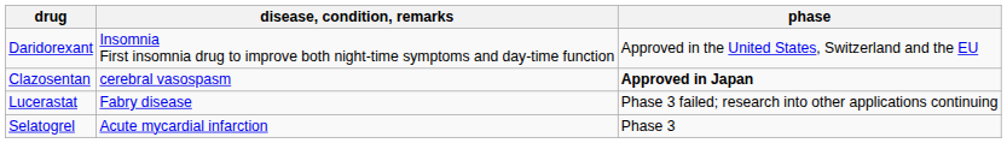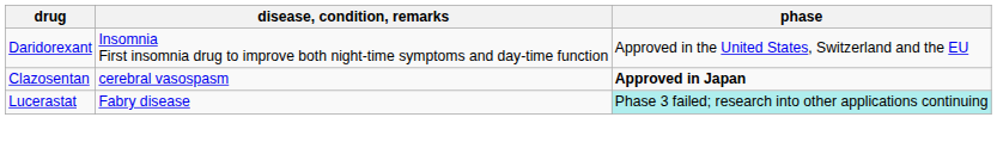 <table class="wikitable">
 <tr>
 <th>drug</th>
 <th>disease, condition, remarks</th>
 <th>phase</th>
 </tr>
 <tr>
 <td><a href='#'>Daridorexant</a></td>
 <td><a href='#'>Insomnia</a><br>First insomnia drug to improve both night-time symptoms and day-time function</td>
 <td>Approved in the <a href='#'>United States</a>, Switzerland and the <a href='#'>EU</a></td>
 </tr>
 <tr>
 <td><a href='#'>Clazosentan</a></td>
 <td><a href='#'>cerebral vasospasm</a></td>
 <td><strong>Approved in Japan</strong></td>
 </tr>
 <tr>
 <td><a href='#'>Lucerastat</a></td>
 <td><a href='#'>Fabry disease</a></td>
-<td>Phase 3 failed; research into other applications continuing</td>
-</tr>
-<tr>
-<td><a href='#'>Selatogrel</a></td>
-<td><a href='#'>Acute mycardial infarction</a></td>
-<td>Phase 3</td>
+<td style="background: paleturquoise;">Phase 3 failed; research into other applications continuing</td>
 </tr>
 </table>
